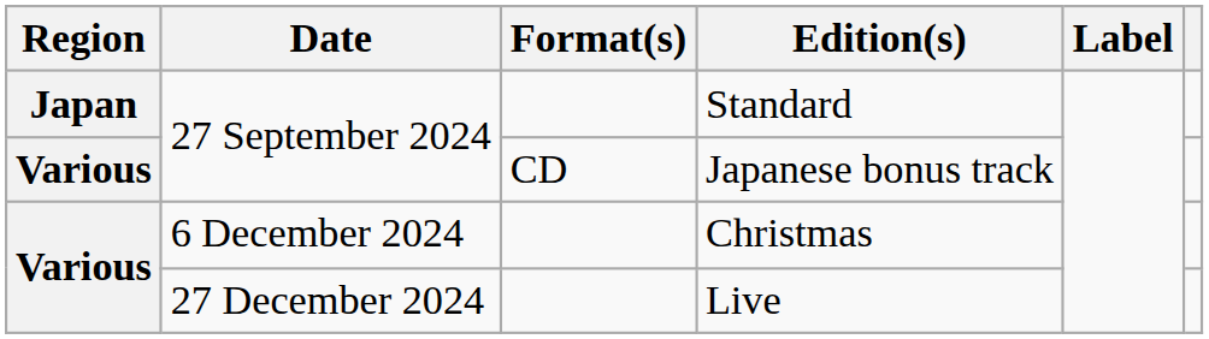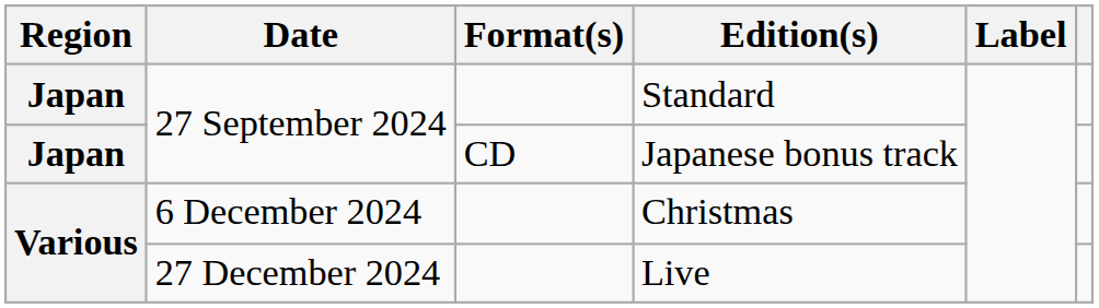 <table class="wikitable plainrowheaders">
 <tr>
 <th scope="col">Region</th>
 <th scope="col">Date</th>
 <th scope="col">Format(s)</th>
 <th scope="col">Edition(s)</th>
 <th scope="col">Label</th>
 <th scope="col"></th>
 </tr>
 <tr>
 <th scope="row">Japan</th>
 <td rowspan="2">27 September 2024</td>
 <td></td>
 <td>Standard</td>
 <td rowspan="4"></td>
 <td></td>
 </tr>
 <tr>
-<th scope="row">Various</th>
+<th scope="row">Japan</th>
 <td>CD</td>
 <td>Japanese bonus track</td>
 <td></td>
 </tr>
 <tr>
 <th scope="row" rowspan="2">Various</th>
 <td>6 December 2024</td>
 <td></td>
 <td>Christmas</td>
 <td></td>
 </tr>
 <tr>
 <td>27 December 2024</td>
 <td></td>
 <td>Live</td>
 <td></td>
 </tr>
 </table>
